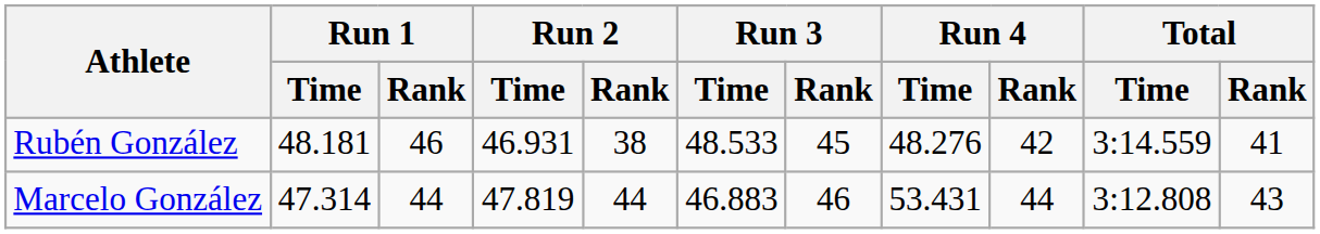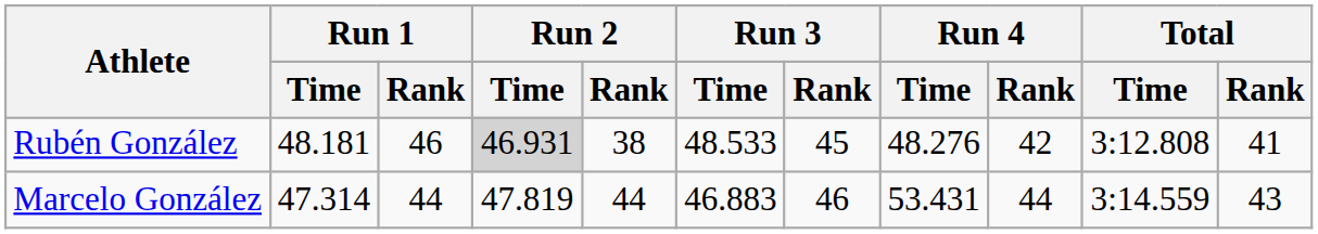 <table class="wikitable" border="1" style="font-size:90%">
 <tr>
 <th rowspan="2">Athlete</th>
 <th colspan="2">Run 1</th>
 <th colspan="2">Run 2</th>
 <th colspan="2">Run 3</th>
 <th colspan="2">Run 4</th>
 <th colspan="2">Total</th>
 </tr>
 <tr>
 <th>Time</th>
 <th>Rank</th>
 <th>Time</th>
 <th>Rank</th>
 <th>Time</th>
 <th>Rank</th>
 <th>Time</th>
 <th>Rank</th>
 <th>Time</th>
 <th>Rank</th>
 </tr>
 <tr>
 <td><a href='#'>Rubén González</a></td>
 <td align="center">48.181</td>
 <td align="center">46</td>
-<td align="center">46.931</td>
+<td align="center" style="background: lightgrey;">46.931</td>
 <td align="center">38</td>
 <td align="center">48.533</td>
 <td align="center">45</td>
 <td align="center">48.276</td>
 <td align="center">42</td>
-<td align="center">3:14.559</td>
+<td align="center">3:12.808</td>
 <td align="center">41</td>
 </tr>
 <tr>
 <td><a href='#'>Marcelo González</a></td>
 <td align="center">47.314</td>
 <td align="center">44</td>
 <td align="center">47.819</td>
 <td align="center">44</td>
 <td align="center">46.883</td>
 <td align="center">46</td>
 <td align="center">53.431</td>
 <td align="center">44</td>
-<td align="center">3:12.808</td>
+<td align="center">3:14.559</td>
 <td align="center">43</td>
 </tr>
 </table>
